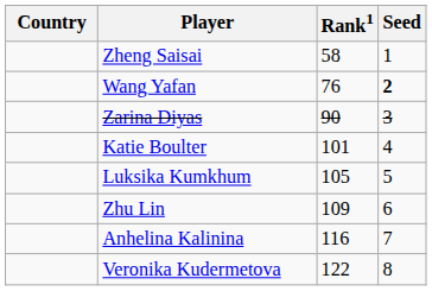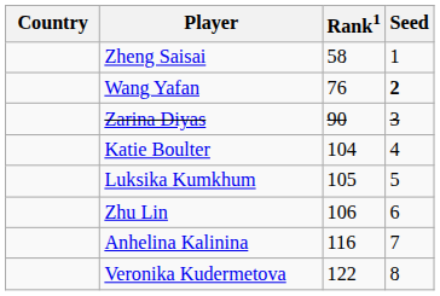 <table class="sortable wikitable">
 <tr>
 <th width="70">Country</th>
 <th width="175">Player</th>
 <th>Rank<sup>1</sup></th>
 <th>Seed</th>
 </tr>
 <tr>
 <td></td>
 <td><a href='#'>Zheng Saisai</a></td>
 <td>58</td>
 <td>1</td>
 </tr>
 <tr>
 <td></td>
 <td><a href='#'>Wang Yafan</a></td>
 <td>76</td>
 <td><strong>2</strong></td>
 </tr>
 <tr>
 <td><s></s></td>
 <td><s><a href='#'>Zarina Diyas</a></s></td>
 <td><s>90</s></td>
 <td><s>3</s></td>
 </tr>
 <tr>
 <td></td>
 <td><a href='#'>Katie Boulter</a></td>
-<td>101</td>
+<td>104</td>
 <td>4</td>
 </tr>
 <tr>
 <td></td>
 <td><a href='#'>Luksika Kumkhum</a></td>
 <td>105</td>
 <td>5</td>
 </tr>
 <tr>
 <td></td>
 <td><a href='#'>Zhu Lin</a></td>
-<td>109</td>
+<td>106</td>
 <td>6</td>
 </tr>
 <tr>
 <td></td>
 <td><a href='#'>Anhelina Kalinina</a></td>
 <td>116</td>
 <td>7</td>
 </tr>
 <tr>
 <td></td>
 <td><a href='#'>Veronika Kudermetova</a></td>
 <td>122</td>
 <td>8</td>
 </tr>
 </table>
